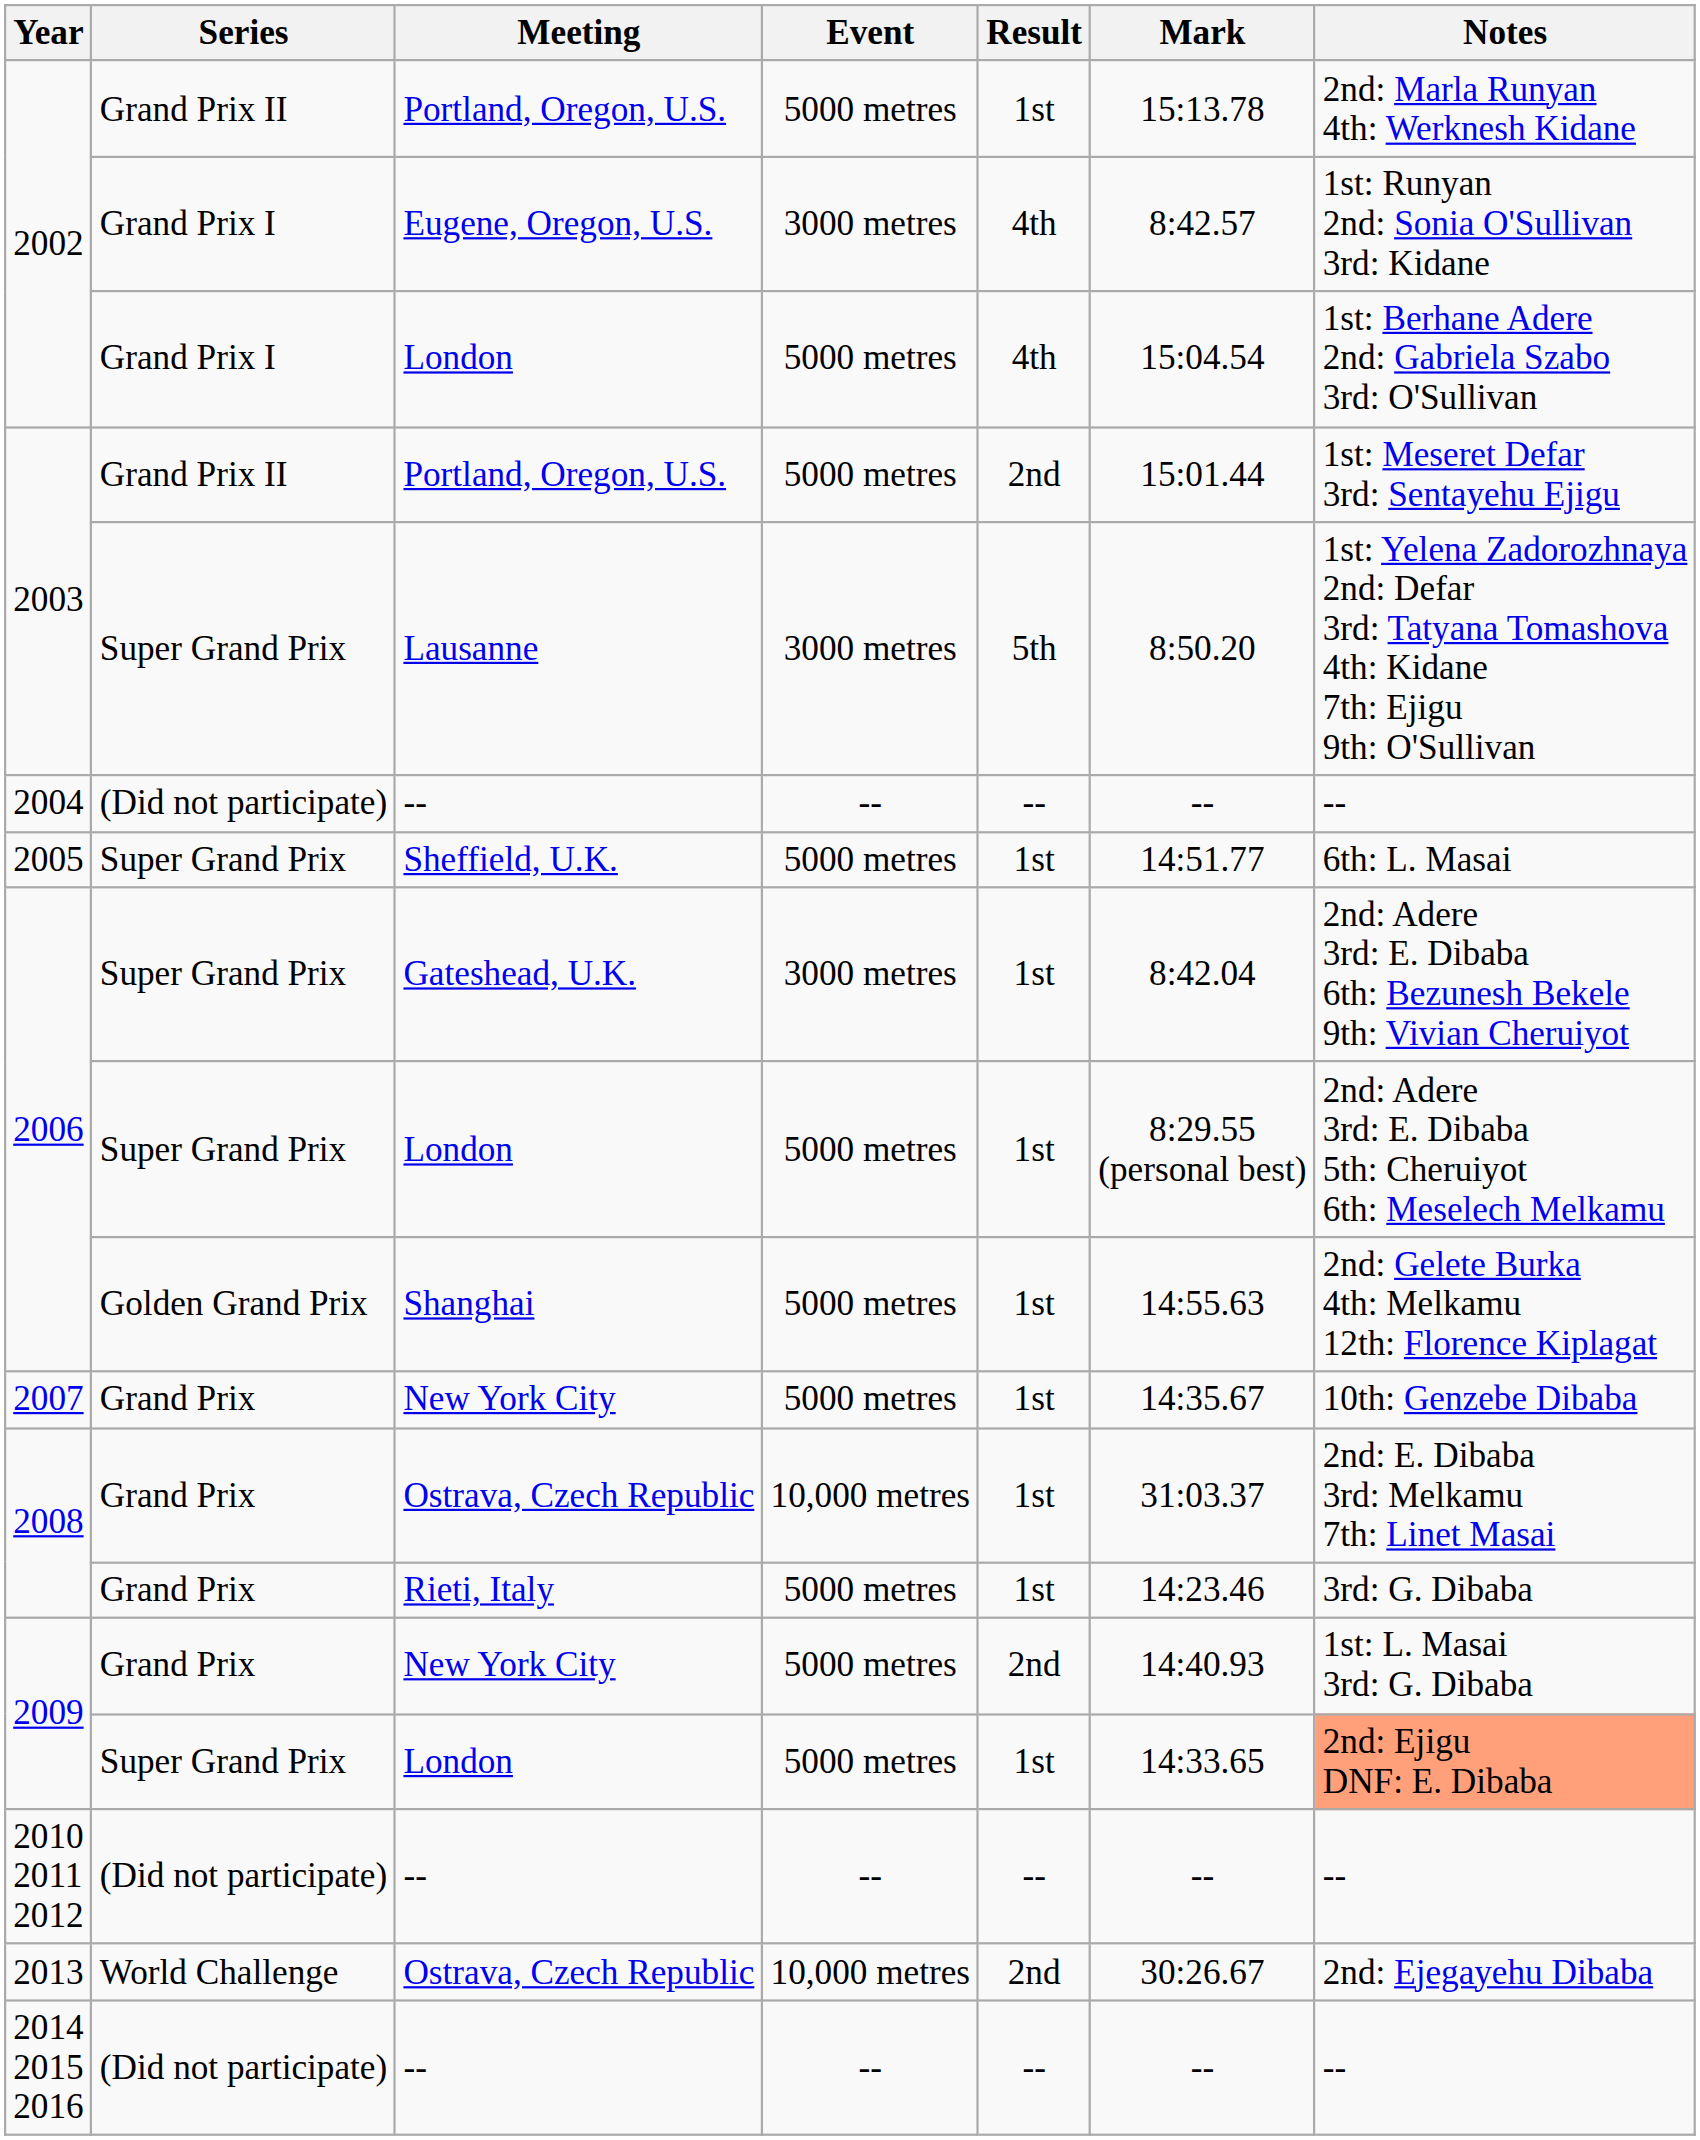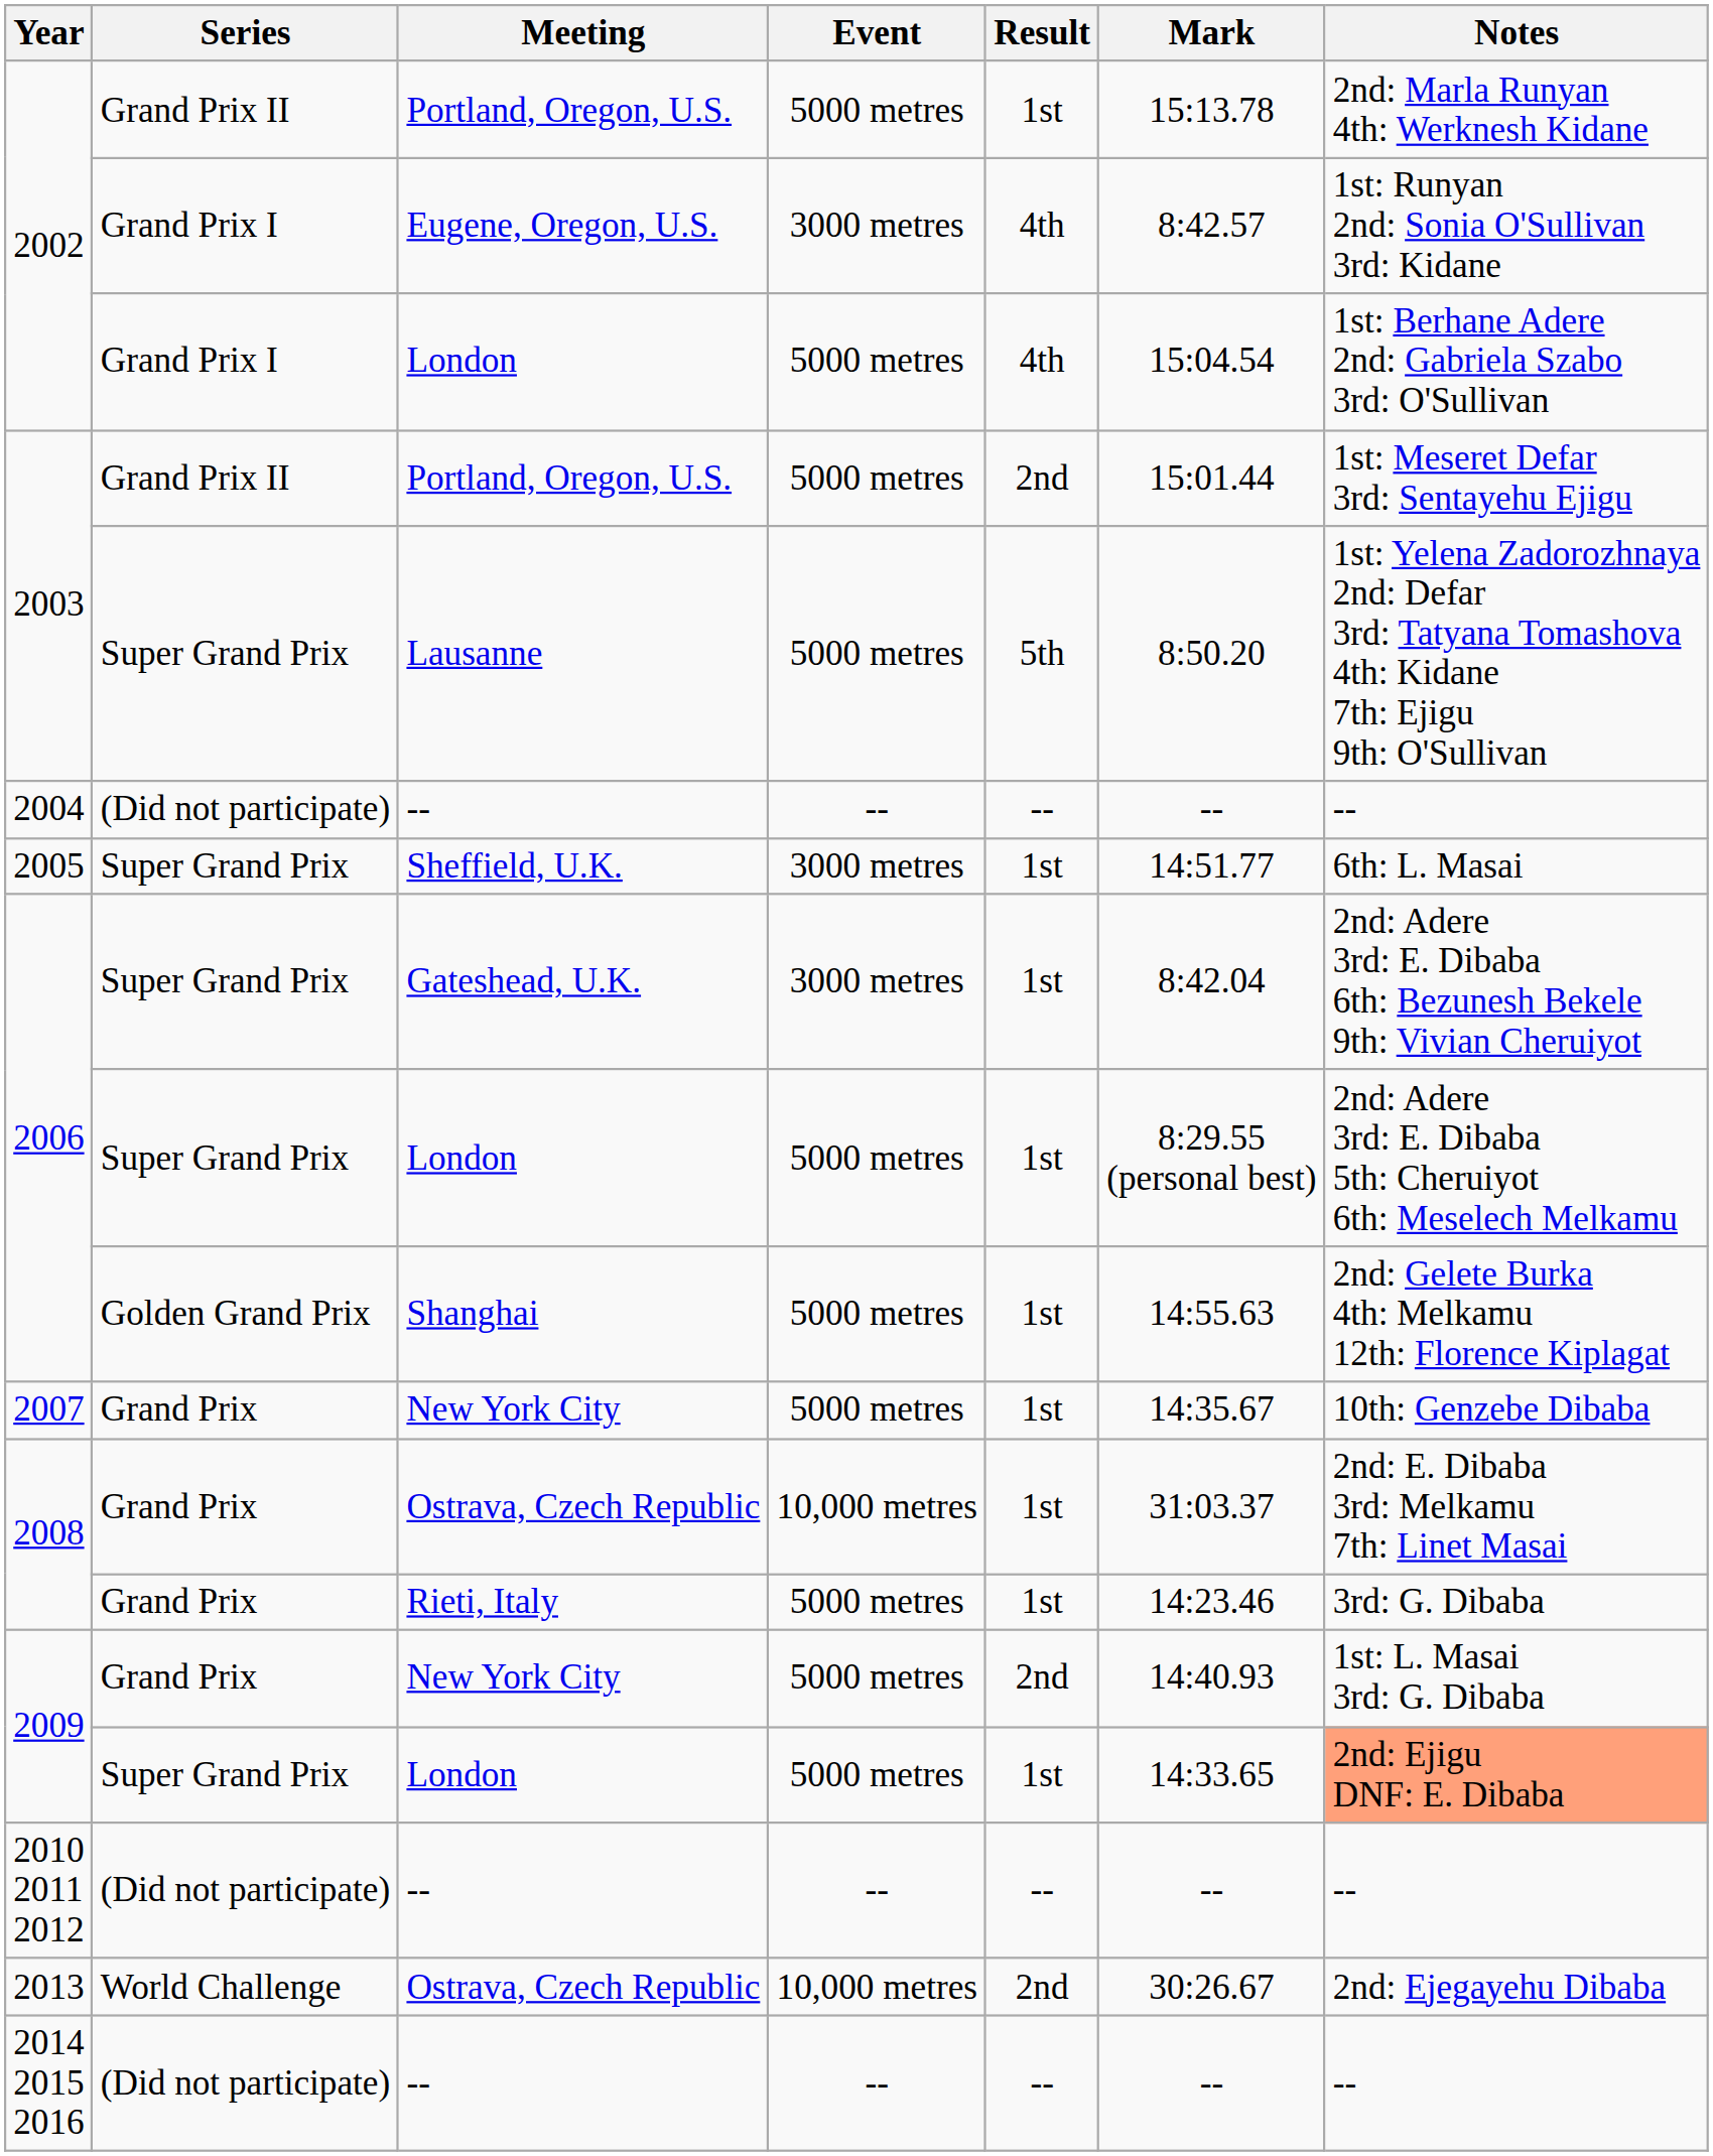 <table class="wikitable" |]>
 <tr>
 <th>Year</th>
 <th>Series</th>
 <th>Meeting</th>
 <th>Event</th>
 <th>Result</th>
 <th>Mark</th>
 <th>Notes</th>
 </tr>
 <tr>
 <td rowspan=3 valign=center>2002</td>
 <td>Grand Prix II</td>
 <td><a href='#'>Portland, Oregon, U.S.</a></td>
 <td align=center>5000 metres</td>
 <td align=center>1st</td>
 <td align=center>15:13.78</td>
 <td>2nd: <a href='#'>Marla Runyan</a><br>4th: <a href='#'>Werknesh Kidane</a></td>
 </tr>
 <tr>
 <td>Grand Prix I</td>
 <td><a href='#'>Eugene, Oregon, U.S.</a></td>
 <td align=center>3000 metres</td>
 <td align=center>4th</td>
 <td align=center>8:42.57</td>
 <td>1st: Runyan<br>2nd: <a href='#'>Sonia O'Sullivan</a><br>3rd: Kidane</td>
 </tr>
 <tr>
 <td>Grand Prix I</td>
 <td><a href='#'>London</a></td>
 <td align=center>5000 metres</td>
 <td align=center>4th</td>
 <td align=center>15:04.54</td>
 <td>1st: <a href='#'>Berhane Adere</a><br>2nd: <a href='#'>Gabriela Szabo</a><br>3rd: O'Sullivan</td>
 </tr>
 <tr>
 <td rowspan=2 valign=center>2003</td>
 <td>Grand Prix II</td>
 <td><a href='#'>Portland, Oregon, U.S.</a></td>
 <td align=center>5000 metres</td>
 <td align=center>2nd</td>
 <td align=center>15:01.44</td>
 <td>1st: <a href='#'>Meseret Defar</a><br>3rd: <a href='#'>Sentayehu Ejigu</a></td>
 </tr>
 <tr>
 <td>Super Grand Prix</td>
 <td><a href='#'>Lausanne</a></td>
-<td align=center>3000 metres</td>
+<td align=center>5000 metres</td>
 <td align=center>5th</td>
 <td align=center>8:50.20</td>
 <td>1st: <a href='#'>Yelena Zadorozhnaya</a><br>2nd: Defar<br>3rd: <a href='#'>Tatyana Tomashova</a><br>4th: Kidane<br>7th: Ejigu<br>9th: O'Sullivan</td>
 </tr>
 <tr>
 <td rowspan=1 valign=center>2004</td>
 <td>(Did not participate)</td>
 <td>--</td>
 <td align=center>--</td>
 <td align=center>--</td>
 <td align=center>--</td>
 <td>--</td>
 </tr>
 <tr>
 <td rowspan=1 valign=center>2005</td>
 <td>Super Grand Prix</td>
 <td><a href='#'>Sheffield, U.K.</a></td>
-<td align=center>5000 metres</td>
+<td align=center>3000 metres</td>
 <td align=center>1st</td>
 <td align=center>14:51.77</td>
 <td>6th: L. Masai</td>
 </tr>
 <tr>
 <td rowspan=3 valign=center><a href='#'>2006</a></td>
 <td>Super Grand Prix</td>
 <td><a href='#'>Gateshead, U.K.</a></td>
 <td align=center>3000 metres</td>
 <td align=center>1st</td>
 <td align=center>8:42.04</td>
 <td>2nd: Adere<br>3rd: E. Dibaba<br>6th: <a href='#'>Bezunesh Bekele</a><br>9th: <a href='#'>Vivian Cheruiyot</a></td>
 </tr>
 <tr>
 <td>Super Grand Prix</td>
 <td><a href='#'>London</a></td>
 <td align=center>5000 metres</td>
 <td align=center>1st</td>
 <td align=center>8:29.55<br>(personal best)</td>
 <td>2nd: Adere<br>3rd: E. Dibaba<br>5th: Cheruiyot<br>6th: <a href='#'>Meselech Melkamu</a></td>
 </tr>
 <tr>
 <td>Golden Grand Prix</td>
 <td><a href='#'>Shanghai</a></td>
 <td align=center>5000 metres</td>
 <td align=center>1st</td>
 <td align=center>14:55.63</td>
 <td>2nd: <a href='#'>Gelete Burka</a><br>4th: Melkamu<br>12th: <a href='#'>Florence Kiplagat</a></td>
 </tr>
 <tr>
 <td rowspan=1 valign=center><a href='#'>2007</a></td>
 <td>Grand Prix</td>
 <td><a href='#'>New York City</a></td>
 <td align=center>5000 metres</td>
 <td align=center>1st</td>
 <td align=center>14:35.67</td>
 <td>10th: <a href='#'>Genzebe Dibaba</a></td>
 </tr>
 <tr>
 <td rowspan=2 valign=center><a href='#'>2008</a></td>
 <td>Grand Prix</td>
 <td><a href='#'>Ostrava, Czech Republic</a></td>
 <td align=center>10,000 metres</td>
 <td align=center>1st</td>
 <td align=center>31:03.37</td>
 <td>2nd: E. Dibaba<br>3rd: Melkamu<br>7th: <a href='#'>Linet Masai</a></td>
 </tr>
 <tr>
 <td>Grand Prix</td>
 <td><a href='#'>Rieti, Italy</a></td>
 <td align=center>5000 metres</td>
 <td align=center>1st</td>
 <td align=center>14:23.46</td>
 <td>3rd: G. Dibaba</td>
 </tr>
 <tr>
 <td rowspan=2 valign=center><a href='#'>2009</a></td>
 <td>Grand Prix</td>
 <td><a href='#'>New York City</a></td>
 <td align=center>5000 metres</td>
 <td align=center>2nd</td>
 <td align=center>14:40.93</td>
 <td>1st: L. Masai<br>3rd: G. Dibaba</td>
 </tr>
 <tr>
 <td>Super Grand Prix</td>
 <td><a href='#'>London</a></td>
 <td align=center>5000 metres</td>
 <td align=center>1st</td>
 <td align=center>14:33.65</td>
 <td style="background: lightsalmon;">2nd: Ejigu<br>DNF: E. Dibaba</td>
 </tr>
 <tr>
 <td rowspan=1 valign=center>2010<br>2011<br>2012</td>
 <td>(Did not participate)</td>
 <td>--</td>
 <td align=center>--</td>
 <td align=center>--</td>
 <td align=center>--</td>
 <td>--</td>
 </tr>
 <tr>
 <td rowspan=1 valign=center>2013</td>
 <td>World Challenge</td>
 <td><a href='#'>Ostrava, Czech Republic</a></td>
 <td align=center>10,000 metres</td>
 <td align=center>2nd</td>
 <td align=center>30:26.67</td>
 <td>2nd: <a href='#'>Ejegayehu Dibaba</a></td>
 </tr>
 <tr>
 <td rowspan=1 valign=center>2014<br>2015<br>2016</td>
 <td>(Did not participate)</td>
 <td>--</td>
 <td align=center>--</td>
 <td align=center>--</td>
 <td align=center>--</td>
 <td>--</td>
 </tr>
 </table>
